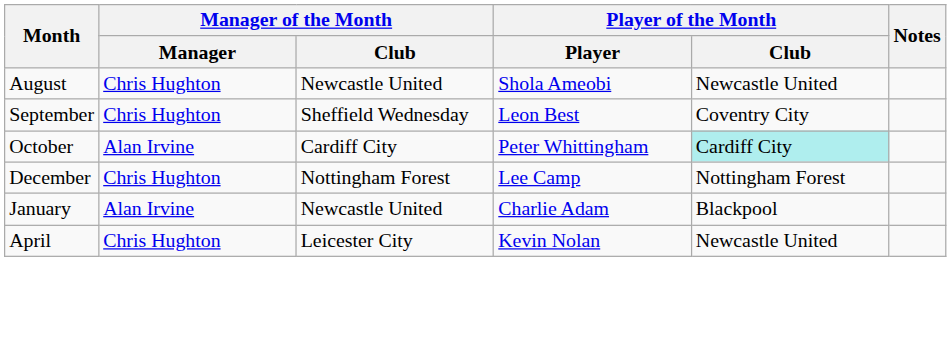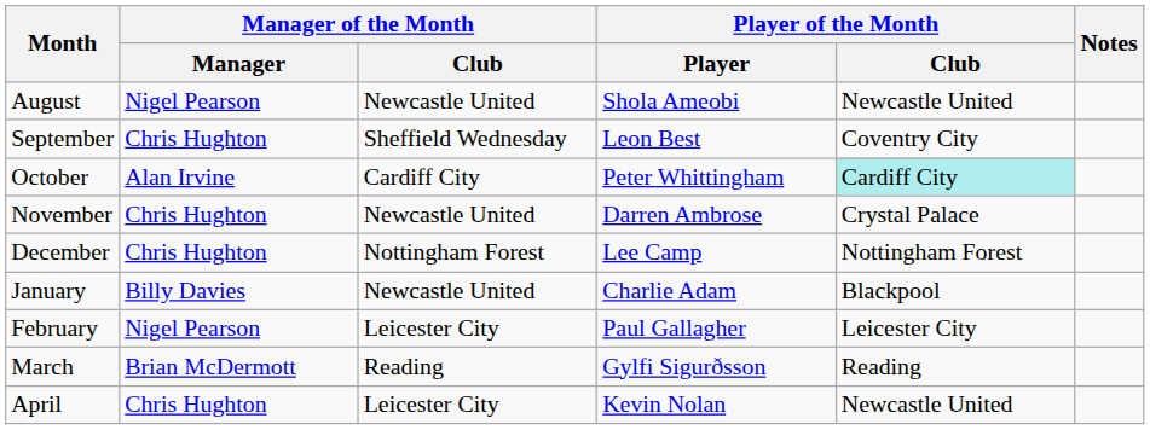 <table class="wikitable">
 <tr>
 <th rowspan="2">Month</th>
 <th colspan="2"><a href='#'>Manager of the Month</a></th>
 <th colspan="2"><a href='#'>Player of the Month</a></th>
 <th rowspan="2">Notes</th>
 </tr>
 <tr>
 <th width=21%>Manager</th>
 <th width=21%>Club</th>
 <th width=21%>Player</th>
 <th width=21%>Club</th>
 </tr>
 <tr>
 <td>August</td>
-<td><a href='#'>Chris Hughton</a></td>
+<td><a href='#'>Nigel Pearson</a></td>
 <td>Newcastle United</td>
 <td><a href='#'>Shola Ameobi</a></td>
 <td>Newcastle United</td>
 <td align="center"></td>
 </tr>
 <tr>
 <td>September</td>
 <td><a href='#'>Chris Hughton</a></td>
 <td>Sheffield Wednesday</td>
 <td><a href='#'>Leon Best</a></td>
 <td>Coventry City</td>
 <td align="center"></td>
 </tr>
 <tr>
 <td>October</td>
 <td><a href='#'>Alan Irvine</a></td>
 <td>Cardiff City</td>
 <td><a href='#'>Peter Whittingham</a></td>
 <td style="background: paleturquoise;">Cardiff City</td>
 <td align="center"></td>
 </tr>
 <tr>
+<td>November</td>
+<td><a href='#'>Chris Hughton</a></td>
+<td>Newcastle United</td>
+<td><a href='#'>Darren Ambrose</a></td>
+<td>Crystal Palace</td>
+<td align="center"></td>
+</tr>
+<tr>
 <td>December</td>
 <td><a href='#'>Chris Hughton</a></td>
 <td>Nottingham Forest</td>
 <td><a href='#'>Lee Camp</a></td>
 <td>Nottingham Forest</td>
 <td align="center"></td>
 </tr>
 <tr>
 <td>January</td>
-<td><a href='#'>Alan Irvine</a></td>
+<td><a href='#'>Billy Davies</a></td>
 <td>Newcastle United</td>
 <td><a href='#'>Charlie Adam</a></td>
 <td>Blackpool</td>
+<td align="center"></td>
+</tr>
+<tr>
+<td>February</td>
+<td><a href='#'>Nigel Pearson</a></td>
+<td>Leicester City</td>
+<td><a href='#'>Paul Gallagher</a></td>
+<td>Leicester City</td>
+<td align="center"></td>
+</tr>
+<tr>
+<td>March</td>
+<td><a href='#'>Brian McDermott</a></td>
+<td>Reading</td>
+<td><a href='#'>Gylfi Sigurðsson</a></td>
+<td>Reading</td>
 <td align="center"></td>
 </tr>
 <tr>
 <td>April</td>
 <td><a href='#'>Chris Hughton</a></td>
 <td>Leicester City</td>
 <td><a href='#'>Kevin Nolan</a></td>
 <td>Newcastle United</td>
 <td align="center"></td>
 </tr>
 </table>
